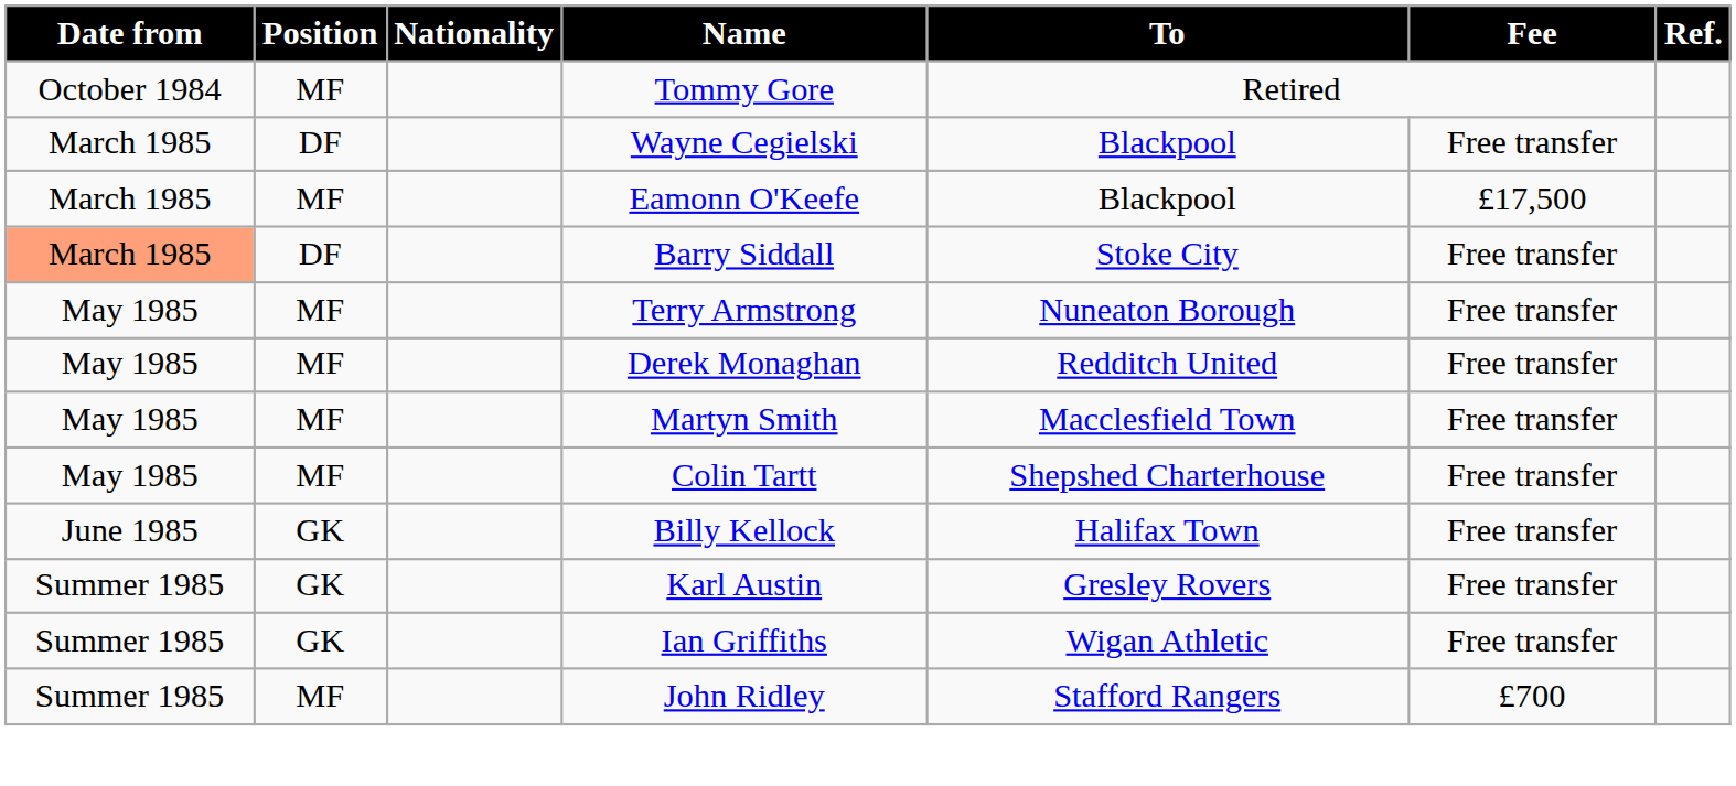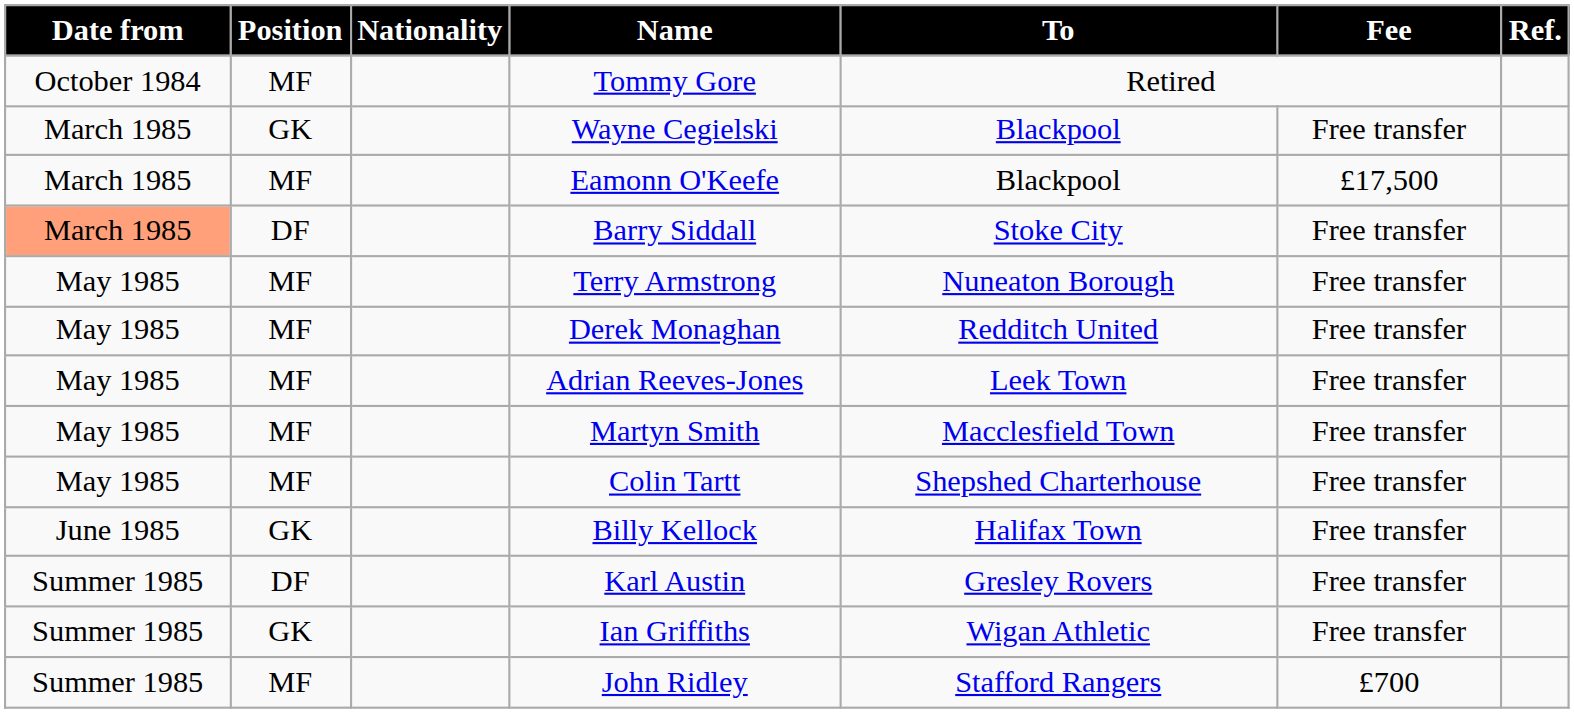 <table class="wikitable" style="text-align:center; font-size:90%; ">
 <tr>
 <th style="background:#000000; color:white; width:100px;">Date from</th>
 <th style="background:#000000; color:white; width:50px;">Position</th>
 <th style="background:#000000; color:white; width:50px;">Nationality</th>
 <th style="background:#000000; color:white; width:150px;">Name</th>
 <th style="background:#000000; color:white; width:200px;">To</th>
 <th style="background:#000000; color:white; width:100px;">Fee</th>
 <th style="background:#000000; color:white; width:25px;">Ref.</th>
 </tr>
 <tr>
 <td>October 1984</td>
 <td>MF</td>
 <td></td>
 <td><a href='#'>Tommy Gore</a></td>
 <td colspan="2">Retired</td>
 <td></td>
 </tr>
 <tr>
 <td>March 1985</td>
-<td>DF</td>
+<td>GK</td>
 <td></td>
 <td><a href='#'>Wayne Cegielski</a></td>
 <td><a href='#'>Blackpool</a></td>
 <td>Free transfer</td>
 <td></td>
 </tr>
 <tr>
 <td>March 1985</td>
 <td>MF</td>
 <td></td>
 <td><a href='#'>Eamonn O'Keefe</a></td>
 <td>Blackpool</td>
 <td>£17,500</td>
 <td></td>
 </tr>
 <tr>
 <td style="background: lightsalmon;">March 1985</td>
 <td>DF</td>
 <td></td>
 <td><a href='#'>Barry Siddall</a></td>
 <td><a href='#'>Stoke City</a></td>
 <td>Free transfer</td>
 <td></td>
 </tr>
 <tr>
 <td>May 1985</td>
 <td>MF</td>
 <td></td>
 <td><a href='#'>Terry Armstrong</a></td>
 <td><a href='#'>Nuneaton Borough</a></td>
 <td>Free transfer</td>
 <td></td>
 </tr>
 <tr>
 <td>May 1985</td>
 <td>MF</td>
 <td></td>
 <td><a href='#'>Derek Monaghan</a></td>
 <td><a href='#'>Redditch United</a></td>
 <td>Free transfer</td>
 <td></td>
 </tr>
 <tr>
 <td>May 1985</td>
 <td>MF</td>
 <td></td>
+<td><a href='#'>Adrian Reeves-Jones</a></td>
+<td><a href='#'>Leek Town</a></td>
+<td>Free transfer</td>
+<td></td>
+</tr>
+<tr>
+<td>May 1985</td>
+<td>MF</td>
+<td></td>
 <td><a href='#'>Martyn Smith</a></td>
 <td><a href='#'>Macclesfield Town</a></td>
 <td>Free transfer</td>
 <td></td>
 </tr>
 <tr>
 <td>May 1985</td>
 <td>MF</td>
 <td></td>
 <td><a href='#'>Colin Tartt</a></td>
 <td><a href='#'>Shepshed Charterhouse</a></td>
 <td>Free transfer</td>
 <td></td>
 </tr>
 <tr>
 <td>June 1985</td>
 <td>GK</td>
 <td></td>
 <td><a href='#'>Billy Kellock</a></td>
 <td><a href='#'>Halifax Town</a></td>
 <td>Free transfer</td>
 <td></td>
 </tr>
 <tr>
 <td>Summer 1985</td>
-<td>GK</td>
+<td>DF</td>
 <td></td>
 <td><a href='#'>Karl Austin</a></td>
 <td><a href='#'>Gresley Rovers</a></td>
 <td>Free transfer</td>
 <td></td>
 </tr>
 <tr>
 <td>Summer 1985</td>
 <td>GK</td>
 <td></td>
 <td><a href='#'>Ian Griffiths</a></td>
 <td><a href='#'>Wigan Athletic</a></td>
 <td>Free transfer</td>
 <td></td>
 </tr>
 <tr>
 <td>Summer 1985</td>
 <td>MF</td>
 <td></td>
 <td><a href='#'>John Ridley</a></td>
 <td><a href='#'>Stafford Rangers</a></td>
 <td>£700</td>
 <td></td>
 </tr>
 </table>
